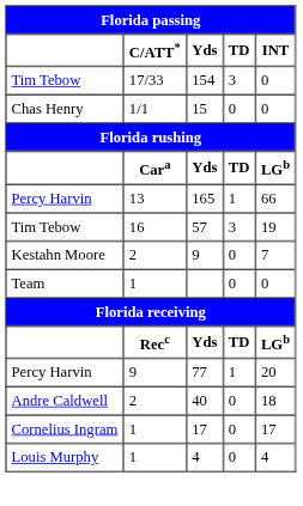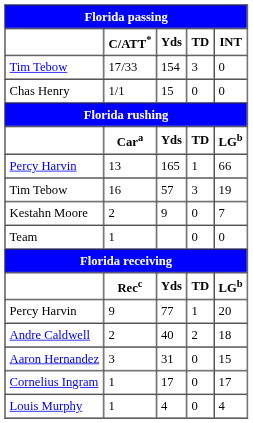 <table border="1" cellpadding="5" cellspacing="0">
 <tr>
 <th colspan="5" style="background:Blue;color:white">Florida passing</th>
 </tr>
 <tr>
 <th></th>
 <th>C/ATT<sup>*</sup></th>
 <th>Yds</th>
 <th>TD</th>
 <th>INT</th>
 </tr>
 <tr>
 <td><a href='#'>Tim Tebow</a></td>
 <td>17/33</td>
 <td>154</td>
 <td>3</td>
 <td>0</td>
 </tr>
 <tr>
 <td>Chas Henry</td>
 <td>1/1</td>
 <td>15</td>
 <td>0</td>
 <td>0</td>
 </tr>
 <tr>
 <th colspan="5" style="background:Blue;color:white">Florida rushing</th>
 </tr>
 <tr>
 <th></th>
 <th>Car<sup>a</sup></th>
 <th>Yds</th>
 <th>TD</th>
 <th>LG<sup>b</sup></th>
 </tr>
 <tr>
 <td><a href='#'>Percy Harvin</a></td>
 <td>13</td>
 <td>165</td>
 <td>1</td>
 <td>66</td>
 </tr>
 <tr>
 <td>Tim Tebow</td>
 <td>16</td>
 <td>57</td>
 <td>3</td>
 <td>19</td>
 </tr>
 <tr>
 <td>Kestahn Moore</td>
 <td>2</td>
 <td>9</td>
 <td>0</td>
 <td>7</td>
 </tr>
 <tr>
 <td>Team</td>
 <td>1</td>
 <td></td>
 <td>0</td>
 <td>0</td>
 </tr>
 <tr>
 <th colspan="5" style="background:Blue;color:white">Florida receiving</th>
 </tr>
 <tr>
 <th></th>
 <th>Rec<sup>c</sup></th>
 <th>Yds</th>
 <th>TD</th>
 <th>LG<sup>b</sup></th>
 </tr>
 <tr>
 <td>Percy Harvin</td>
 <td>9</td>
 <td>77</td>
 <td>1</td>
 <td>20</td>
 </tr>
 <tr>
 <td><a href='#'>Andre Caldwell</a></td>
 <td>2</td>
 <td>40</td>
+<td>2</td>
+<td>18</td>
+</tr>
+<tr>
+<td><a href='#'>Aaron Hernandez</a></td>
+<td>3</td>
+<td>31</td>
 <td>0</td>
-<td>18</td>
+<td>15</td>
 </tr>
 <tr>
 <td><a href='#'>Cornelius Ingram</a></td>
 <td>1</td>
 <td>17</td>
 <td>0</td>
 <td>17</td>
 </tr>
 <tr>
 <td><a href='#'>Louis Murphy</a></td>
 <td>1</td>
 <td>4</td>
 <td>0</td>
 <td>4</td>
 </tr>
 </table>
